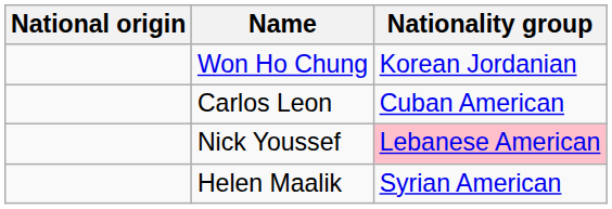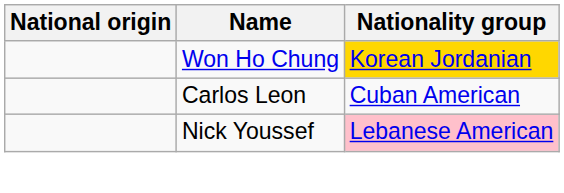 <table class="wikitable">
 <tr>
 <th>National origin</th>
 <th>Name</th>
 <th>Nationality group</th>
 </tr>
 <tr>
 <td></td>
 <td><a href='#'>Won Ho Chung</a></td>
-<td><a href='#'>Korean Jordanian</a></td>
+<td style="background: gold;"><a href='#'>Korean Jordanian</a></td>
 </tr>
 <tr>
 <td></td>
 <td>Carlos Leon</td>
 <td><a href='#'>Cuban American</a></td>
 </tr>
 <tr>
 <td></td>
 <td>Nick Youssef</td>
 <td style="background: pink;"><a href='#'>Lebanese American</a></td>
 </tr>
-<tr>
-<td></td>
-<td>Helen Maalik</td>
-<td><a href='#'>Syrian American</a></td>
-</tr>
 </table>
